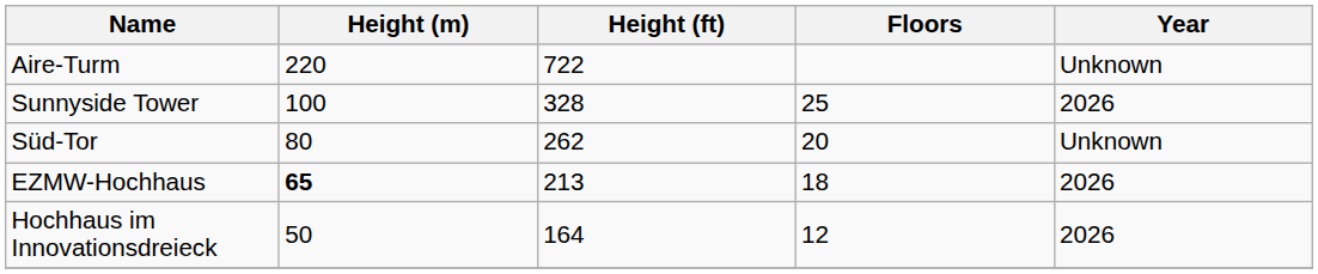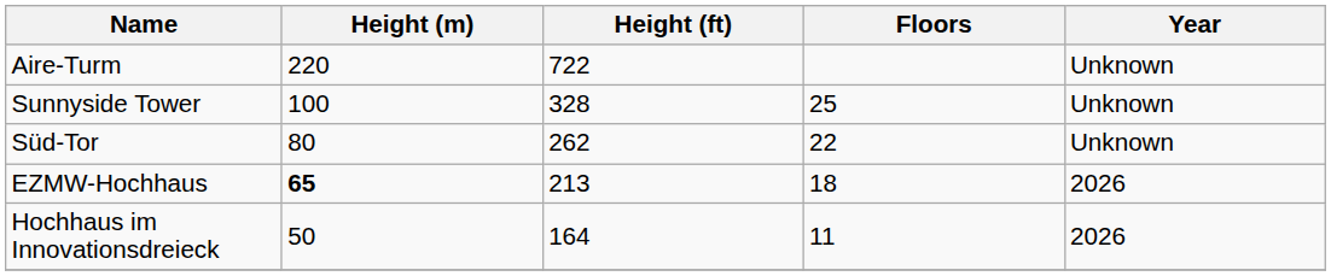 <table class = "wikitable sortable">
 <tr ---- align="center" valign="top" bgcolor="#dddddd">
 <th width="170px">Name</th>
 <th width="160px">Height (m)<br></th>
 <th width="160px">Height (ft)<br></th>
 <th width="160px">Floors</th>
 <th width="160px">Year</th>
 </tr>
 <tr>
 <td>Aire-Turm</td>
 <td>220</td>
 <td>722</td>
 <td></td>
 <td>Unknown</td>
 </tr>
 <tr>
 <td>Sunnyside Tower</td>
 <td>100</td>
 <td>328</td>
 <td>25</td>
-<td>2026</td>
+<td>Unknown</td>
 </tr>
 <tr>
 <td>Süd-Tor</td>
 <td>80</td>
 <td>262</td>
-<td>20</td>
+<td>22</td>
 <td>Unknown</td>
 </tr>
 <tr>
 <td>EZMW-Hochhaus</td>
 <td><strong>65</strong></td>
 <td>213</td>
 <td>18</td>
 <td>2026</td>
 </tr>
 <tr>
 <td>Hochhaus im Innovationsdreieck</td>
 <td>50</td>
 <td>164</td>
-<td>12</td>
+<td>11</td>
 <td>2026</td>
 </tr>
 <tr>
 </tr>
 </table>
